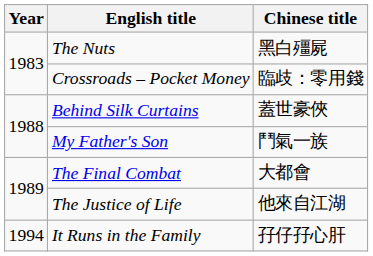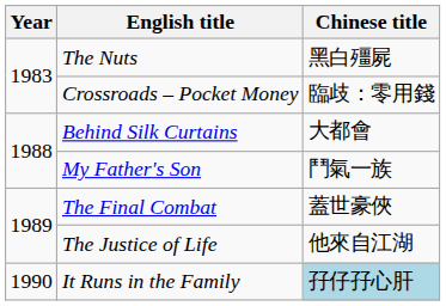 <table class="wikitable">
 <tr>
 <th>Year</th>
 <th>English title</th>
 <th>Chinese title</th>
 </tr>
 <tr>
 <td rowspan=2>1983</td>
 <td><em>The Nuts</em></td>
 <td>黑白殭屍</td>
 </tr>
 <tr>
 <td><em>Crossroads – Pocket Money</em></td>
 <td>臨歧：零用錢</td>
 </tr>
 <tr>
 <td rowspan=2>1988</td>
 <td><em><a href='#'>Behind Silk Curtains</a></em></td>
-<td>蓋世豪俠</td>
+<td>大都會</td>
 </tr>
 <tr>
 <td><em><a href='#'>My Father's Son</a></em></td>
 <td>鬥氣一族</td>
 </tr>
 <tr>
 <td rowspan=2>1989</td>
 <td><em><a href='#'>The Final Combat</a></em></td>
-<td>大都會</td>
+<td>蓋世豪俠</td>
 </tr>
 <tr>
 <td><em>The Justice of Life</em></td>
 <td>他來自江湖</td>
 </tr>
 <tr>
-<td>1994</td>
+<td>1990</td>
 <td><em>It Runs in the Family</em></td>
-<td>孖仔孖心肝</td>
+<td style="background: lightblue;">孖仔孖心肝</td>
 </tr>
 </table>
